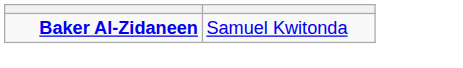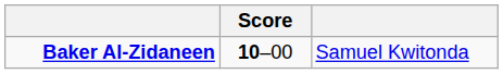 <table class="wikitable" style="text-align: center; font-size:90% ">
 <tr>
 <th align="right" width="150"></th>
+<th width="60">Score</th>
 <th align="left" width="130"></th>
 </tr>
 <tr>
 <td align=right><strong><a href='#'>Baker Al-Zidaneen</a></strong> </td>
+<td align=center><strong>10</strong>–00</td>
 <td align=left> <a href='#'>Samuel Kwitonda</a></td>
 </tr>
 </table>
